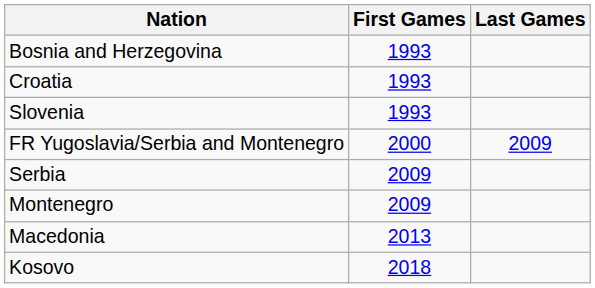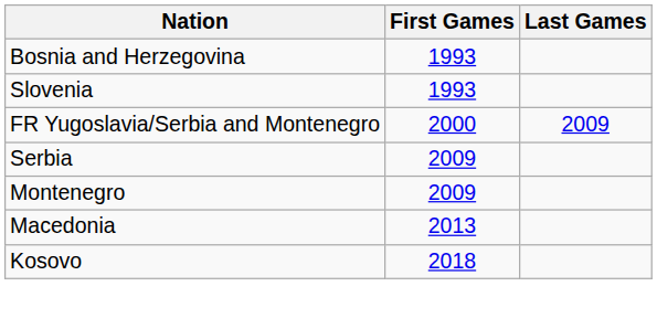 <table class="wikitable" style="text-align:center">
 <tr>
 <th>Nation</th>
 <th>First Games</th>
 <th>Last Games</th>
 </tr>
 <tr>
 <td align=left> Bosnia and Herzegovina</td>
-<td><a href='#'>1993</a></td>
-<td></td>
-</tr>
-<tr>
-<td align=left> Croatia</td>
 <td><a href='#'>1993</a></td>
 <td></td>
 </tr>
 <tr>
 <td align=left> Slovenia</td>
 <td><a href='#'>1993</a></td>
 <td></td>
 </tr>
 <tr>
 <td align=left> FR Yugoslavia/Serbia and Montenegro</td>
 <td><a href='#'>2000</a></td>
 <td><a href='#'>2009</a></td>
 </tr>
 <tr>
 <td align=left> Serbia</td>
 <td><a href='#'>2009</a></td>
 <td></td>
 </tr>
 <tr>
 <td align=left> Montenegro</td>
 <td><a href='#'>2009</a></td>
 <td></td>
 </tr>
 <tr>
 <td align=left> Macedonia</td>
 <td><a href='#'>2013</a></td>
 <td></td>
 </tr>
 <tr>
 <td align=left> Kosovo</td>
 <td><a href='#'>2018</a></td>
 <td></td>
 </tr>
 </table>
